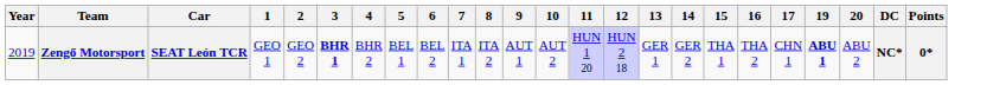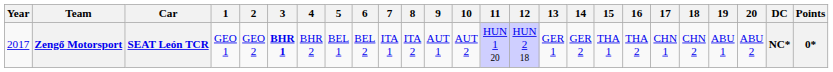 <table class="wikitable" style="text-align:center; font-size:85%">
 <tr>
 <th>Year</th>
 <th>Team</th>
 <th>Car</th>
 <th>1</th>
 <th>2</th>
 <th>3</th>
 <th>4</th>
 <th>5</th>
 <th>6</th>
 <th>7</th>
 <th>8</th>
 <th>9</th>
 <th>10</th>
 <th>11</th>
 <th>12</th>
 <th>13</th>
 <th>14</th>
 <th>15</th>
 <th>16</th>
 <th>17</th>
+<th>18</th>
 <th>19</th>
 <th>20</th>
 <th>DC</th>
 <th>Points</th>
 </tr>
 <tr>
-<td><a href='#'>2019</a></td>
+<td><a href='#'>2017</a></td>
 <th><a href='#'>Zengő Motorsport</a></th>
 <th><a href='#'>SEAT León TCR</a></th>
 <td style="background:#;"><a href='#'>GEO<br>1</a><br><small></small></td>
 <td style="background:#;"><a href='#'>GEO<br>2</a><br><small></small></td>
 <td style="background:#;"><strong><a href='#'>BHR<br>1</a><br><small></small></strong></td>
 <td style="background:#;"><a href='#'>BHR<br>2</a><br><small></small></td>
 <td style="background:#;"><a href='#'>BEL<br>1</a><br><small></small></td>
 <td style="background:#;"><a href='#'>BEL<br>2</a><br><small></small></td>
 <td style="background:#;"><a href='#'>ITA<br>1</a><br><small></small></td>
 <td style="background:#;"><a href='#'>ITA<br>2</a><br><small></small></td>
 <td style="background:#;"><a href='#'>AUT<br>1</a><br><small></small></td>
 <td style="background:#;"><a href='#'>AUT<br>2</a><br><small></small></td>
 <td style="background:#CFCFFF;"><a href='#'>HUN<br>1</a><br><small>20</small></td>
 <td style="background:#CFCFFF;"><a href='#'>HUN<br>2</a><br><small>18</small></td>
 <td style="background:#;"><a href='#'>GER<br>1</a><br><small></small></td>
 <td style="background:#;"><a href='#'>GER<br>2</a><br><small></small></td>
 <td style="background:#;"><a href='#'>THA<br>1</a><br><small></small></td>
 <td style="background:#;"><a href='#'>THA<br>2</a><br><small></small></td>
 <td style="background:#;"><a href='#'>CHN<br>1</a><br><small></small></td>
-<td style="background:#;"><strong><a href='#'>ABU<br>1</a><br><small></small></strong></td>
+<td style="background:#;"><a href='#'>CHN<br>2</a><br><small></small></td>
+<td style="background:#;"><a href='#'>ABU<br>1</a><br><small></small></td>
 <td style="background:#;"><a href='#'>ABU<br>2</a><br><small></small></td>
 <th>NC*</th>
 <th>0*</th>
 </tr>
 </table>
